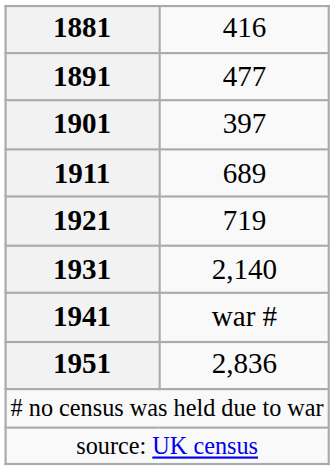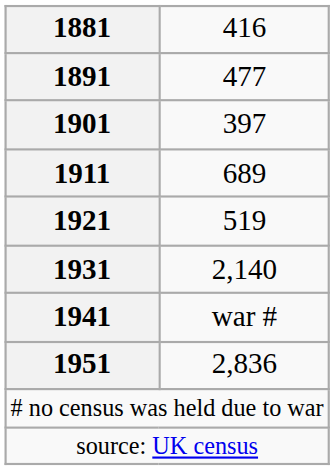 <table class="wikitable" align="right" style=font-size:85%;margin-left:10px;>
 <tr>
 <th align="center">1881</th>
 <td align="center">416</td>
 </tr>
 <tr>
 <th align="center">1891</th>
 <td align="center">477</td>
 </tr>
 <tr>
 <th align="center">1901</th>
 <td align="center">397</td>
 </tr>
 <tr>
 <th align="center">1911</th>
 <td align="center">689</td>
 </tr>
 <tr>
 <th align="center">1921</th>
-<td align="center">719</td>
+<td align="center">519</td>
 </tr>
 <tr>
 <th align="center">1931</th>
 <td align="center">2,140</td>
 </tr>
 <tr>
 <th align="center">1941</th>
 <td align="center">war #</td>
 </tr>
 <tr>
 <th align="center">1951</th>
 <td align="center">2,836</td>
 </tr>
 <tr>
 <td style="font-size:smaller" colspan=2># no census was held due to war</td>
 </tr>
 <tr>
 <td style="font-size:smaller" colspan=2 align=center>source: <a href='#'>UK census</a></td>
 </tr>
 </table>
